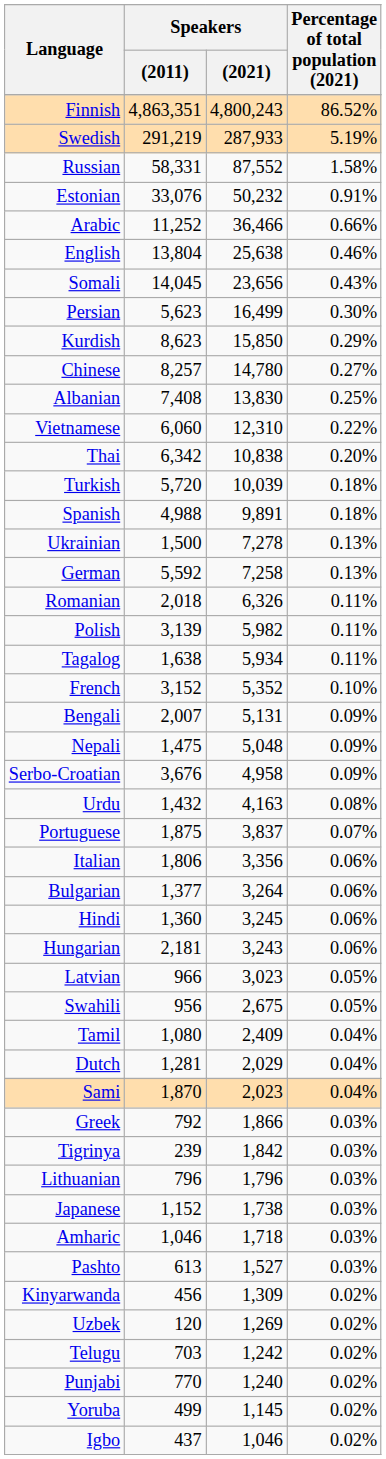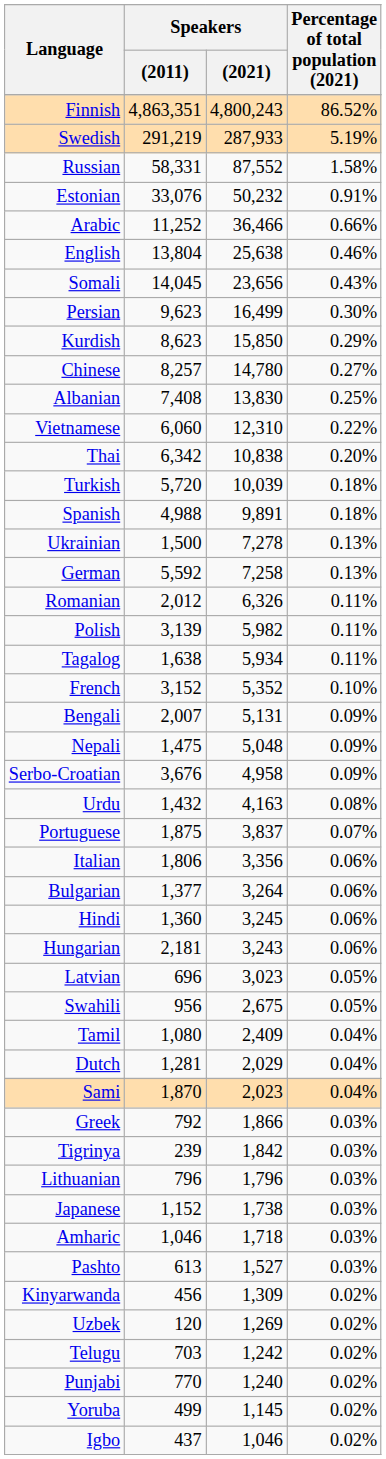 <table class="wikitable sortable static-row-numbers" style="text-align:right;">
 <tr class="static-row-header" style="text-align:center;vertical-align:bottom;">
 </tr>
 <tr>
 <th rowspan=2>Language</th>
 <th colspan=2>Speakers</th>
 <th rowspan=2>Percentage<br>of total<br>population<br>(2021)</th>
 </tr>
 <tr>
 <th>(2011)</th>
 <th>(2021)</th>
 </tr>
 <tr>
 </tr>
 <tr style="background:#ffdead;">
 <td><a href='#'>Finnish</a></td>
 <td align="right">4,863,351</td>
 <td align="right">4,800,243</td>
 <td align="right">86.52%</td>
 </tr>
 <tr style="background:#ffdead;">
 <td><a href='#'>Swedish</a></td>
 <td align="right">291,219</td>
 <td align="right">287,933</td>
 <td align="right">5.19%</td>
 </tr>
 <tr>
 <td><a href='#'>Russian</a></td>
 <td align="right">58,331</td>
 <td align="right">87,552</td>
 <td align="right">1.58%</td>
 </tr>
 <tr>
 <td><a href='#'>Estonian</a></td>
 <td align="right">33,076</td>
 <td align="right">50,232</td>
 <td align="right">0.91%</td>
 </tr>
 <tr>
 <td><a href='#'>Arabic</a></td>
 <td align="right">11,252</td>
 <td align="right">36,466</td>
 <td align="right">0.66%</td>
 </tr>
 <tr>
 <td><a href='#'>English</a></td>
 <td align="right">13,804</td>
 <td align="right">25,638</td>
 <td align="right">0.46%</td>
 </tr>
 <tr>
 <td><a href='#'>Somali</a></td>
 <td align="right">14,045</td>
 <td align="right">23,656</td>
 <td align="right">0.43%</td>
 </tr>
 <tr>
 <td><a href='#'>Persian</a></td>
-<td align="right">5,623</td>
+<td align="right">9,623</td>
 <td align="right">16,499</td>
 <td align="right">0.30%</td>
 </tr>
 <tr>
 <td><a href='#'>Kurdish</a></td>
 <td align="right">8,623</td>
 <td align="right">15,850</td>
 <td align="right">0.29%</td>
 </tr>
 <tr>
 <td><a href='#'>Chinese</a></td>
 <td align="right">8,257</td>
 <td align="right">14,780</td>
 <td align="right">0.27%</td>
 </tr>
 <tr>
 <td><a href='#'>Albanian</a></td>
 <td align="right">7,408</td>
 <td align="right">13,830</td>
 <td align="right">0.25%</td>
 </tr>
 <tr>
 <td><a href='#'>Vietnamese</a></td>
 <td align="right">6,060</td>
 <td align="right">12,310</td>
 <td align="right">0.22%</td>
 </tr>
 <tr>
 <td><a href='#'>Thai</a></td>
 <td align="right">6,342</td>
 <td align="right">10,838</td>
 <td align="right">0.20%</td>
 </tr>
 <tr>
 <td><a href='#'>Turkish</a></td>
 <td align="right">5,720</td>
 <td align="right">10,039</td>
 <td align="right">0.18%</td>
 </tr>
 <tr>
 <td><a href='#'>Spanish</a></td>
 <td align="right">4,988</td>
 <td align="right">9,891</td>
 <td align="right">0.18%</td>
 </tr>
 <tr>
 <td><a href='#'>Ukrainian</a></td>
 <td align="right">1,500</td>
 <td align="right">7,278</td>
 <td align="right">0.13%</td>
 </tr>
 <tr>
 <td><a href='#'>German</a></td>
 <td align="right">5,592</td>
 <td align="right">7,258</td>
 <td align="right">0.13%</td>
 </tr>
 <tr>
 <td><a href='#'>Romanian</a></td>
-<td align="right">2,018</td>
+<td align="right">2,012</td>
 <td align="right">6,326</td>
 <td align="right">0.11%</td>
 </tr>
 <tr>
 <td><a href='#'>Polish</a></td>
 <td align="right">3,139</td>
 <td align="right">5,982</td>
 <td align="right">0.11%</td>
 </tr>
 <tr>
 <td><a href='#'>Tagalog</a></td>
 <td align="right">1,638</td>
 <td align="right">5,934</td>
 <td align="right">0.11%</td>
 </tr>
 <tr>
 <td><a href='#'>French</a></td>
 <td align="right">3,152</td>
 <td align="right">5,352</td>
 <td align="right">0.10%</td>
 </tr>
 <tr>
 <td><a href='#'>Bengali</a></td>
 <td align="right">2,007</td>
 <td align="right">5,131</td>
 <td align="right">0.09%</td>
 </tr>
 <tr>
 <td><a href='#'>Nepali</a></td>
 <td align="right">1,475</td>
 <td align="right">5,048</td>
 <td align="right">0.09%</td>
 </tr>
 <tr>
 <td><a href='#'>Serbo-Croatian</a></td>
 <td align="right">3,676</td>
 <td align="right">4,958</td>
 <td align="right">0.09%</td>
 </tr>
 <tr>
 <td><a href='#'>Urdu</a></td>
 <td align="right">1,432</td>
 <td align="right">4,163</td>
 <td align="right">0.08%</td>
 </tr>
 <tr>
 <td><a href='#'>Portuguese</a></td>
 <td align="right">1,875</td>
 <td align="right">3,837</td>
 <td align="right">0.07%</td>
 </tr>
 <tr>
 <td><a href='#'>Italian</a></td>
 <td align="right">1,806</td>
 <td align="right">3,356</td>
 <td align="right">0.06%</td>
 </tr>
 <tr>
 <td><a href='#'>Bulgarian</a></td>
 <td align="right">1,377</td>
 <td align="right">3,264</td>
 <td align="right">0.06%</td>
 </tr>
 <tr>
 <td><a href='#'>Hindi</a></td>
 <td align="right">1,360</td>
 <td align="right">3,245</td>
 <td align="right">0.06%</td>
 </tr>
 <tr>
 <td><a href='#'>Hungarian</a></td>
 <td align="right">2,181</td>
 <td align="right">3,243</td>
 <td align="right">0.06%</td>
 </tr>
 <tr>
 <td><a href='#'>Latvian</a></td>
-<td align="right">966</td>
+<td align="right">696</td>
 <td align="right">3,023</td>
 <td align="right">0.05%</td>
 </tr>
 <tr>
 <td><a href='#'>Swahili</a></td>
 <td align="right">956</td>
 <td align="right">2,675</td>
 <td align="right">0.05%</td>
 </tr>
 <tr>
 <td><a href='#'>Tamil</a></td>
 <td align="right">1,080</td>
 <td align="right">2,409</td>
 <td align="right">0.04%</td>
 </tr>
 <tr>
 <td><a href='#'>Dutch</a></td>
 <td align="right">1,281</td>
 <td align="right">2,029</td>
 <td align="right">0.04%</td>
 </tr>
 <tr>
 </tr>
 <tr style="background:#ffdead;">
 <td><a href='#'>Sami</a></td>
 <td align="right">1,870</td>
 <td align="right">2,023</td>
 <td align="right">0.04%</td>
 </tr>
 <tr>
 <td><a href='#'>Greek</a></td>
 <td align="right">792</td>
 <td align="right">1,866</td>
 <td align="right">0.03%</td>
 </tr>
 <tr>
 <td><a href='#'>Tigrinya</a></td>
 <td align="right">239</td>
 <td align="right">1,842</td>
 <td align="right">0.03%</td>
 </tr>
 <tr>
 <td><a href='#'>Lithuanian</a></td>
 <td align="right">796</td>
 <td align="right">1,796</td>
 <td align="right">0.03%</td>
 </tr>
 <tr>
 <td><a href='#'>Japanese</a></td>
 <td align="right">1,152</td>
 <td align="right">1,738</td>
 <td align="right">0.03%</td>
 </tr>
 <tr>
 <td><a href='#'>Amharic</a></td>
 <td align="right">1,046</td>
 <td align="right">1,718</td>
 <td align="right">0.03%</td>
 </tr>
 <tr>
 <td><a href='#'>Pashto</a></td>
 <td align="right">613</td>
 <td align="right">1,527</td>
 <td align="right">0.03%</td>
 </tr>
 <tr>
 <td><a href='#'>Kinyarwanda</a></td>
 <td align="right">456</td>
 <td align="right">1,309</td>
 <td align="right">0.02%</td>
 </tr>
 <tr>
 <td><a href='#'>Uzbek</a></td>
 <td align="right">120</td>
 <td align="right">1,269</td>
 <td align="right">0.02%</td>
 </tr>
 <tr>
 <td><a href='#'>Telugu</a></td>
 <td align="right">703</td>
 <td align="right">1,242</td>
 <td align="right">0.02%</td>
 </tr>
 <tr>
 <td><a href='#'>Punjabi</a></td>
 <td align="right">770</td>
 <td align="right">1,240</td>
 <td align="right">0.02%</td>
 </tr>
 <tr>
 <td><a href='#'>Yoruba</a></td>
 <td align="right">499</td>
 <td align="right">1,145</td>
 <td align="right">0.02%</td>
 </tr>
 <tr>
 <td><a href='#'>Igbo</a></td>
 <td align="right">437</td>
 <td align="right">1,046</td>
 <td align="right">0.02%</td>
 </tr>
 <tr>
 </tr>
 </table>
